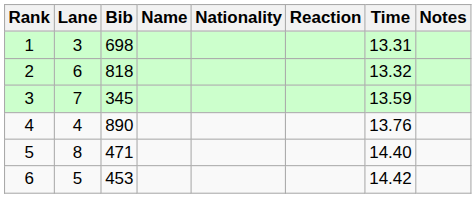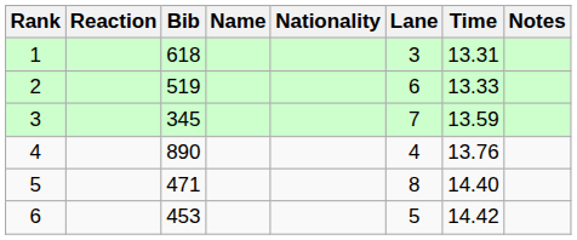 <table class="wikitable sortable" style="text-align:center">
 <tr>
 <th>Rank</th>
-<th>Lane</th>
+<th>Reaction</th>
 <th>Bib</th>
 <th>Name</th>
 <th>Nationality</th>
-<th>Reaction</th>
+<th>Lane</th>
 <th>Time</th>
 <th>Notes</th>
 </tr>
 <tr bgcolor=ccffcc>
 <td>1</td>
-<td>3</td>
-<td>698</td>
+<td></td>
+<td>618</td>
 <td align=left></td>
 <td align=left></td>
-<td></td>
+<td>3</td>
 <td>13.31</td>
 <td><strong></strong></td>
 </tr>
 <tr bgcolor=ccffcc>
 <td>2</td>
-<td>6</td>
-<td>818</td>
+<td></td>
+<td>519</td>
 <td align=left></td>
 <td align=left></td>
-<td></td>
-<td>13.32</td>
+<td>6</td>
+<td>13.33</td>
 <td><strong></strong></td>
 </tr>
 <tr bgcolor=ccffcc>
 <td>3</td>
-<td>7</td>
+<td></td>
 <td>345</td>
 <td align=left></td>
 <td align=left></td>
-<td></td>
+<td>7</td>
 <td>13.59</td>
 <td><strong></strong></td>
 </tr>
 <tr>
 <td>4</td>
-<td>4</td>
+<td></td>
 <td>890</td>
 <td align=left></td>
 <td align=left></td>
-<td></td>
+<td>4</td>
 <td>13.76</td>
 <td></td>
 </tr>
 <tr>
 <td>5</td>
-<td>8</td>
+<td></td>
 <td>471</td>
 <td align=left></td>
 <td align=left></td>
-<td></td>
+<td>8</td>
 <td>14.40</td>
 <td></td>
 </tr>
 <tr>
 <td>6</td>
-<td>5</td>
+<td></td>
 <td>453</td>
 <td align=left></td>
 <td align=left></td>
-<td></td>
+<td>5</td>
 <td>14.42</td>
 <td></td>
 </tr>
 </table>
